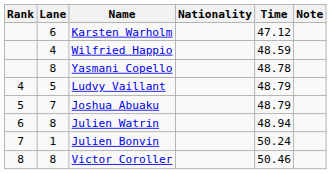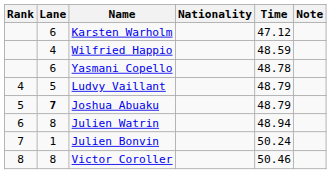 <table class="wikitable sortable" style="text-align:center">
 <tr>
 <th>Rank</th>
 <th>Lane</th>
 <th>Name</th>
 <th>Nationality</th>
 <th>Time</th>
 <th>Note</th>
 </tr>
 <tr>
 <td></td>
 <td>6</td>
 <td align=left><a href='#'>Karsten Warholm</a></td>
 <td align=left></td>
 <td>47.12</td>
 <td><strong></strong></td>
 </tr>
 <tr>
 <td></td>
 <td>4</td>
 <td align=left><a href='#'>Wilfried Happio</a></td>
 <td align=left></td>
 <td>48.59</td>
 <td></td>
 </tr>
 <tr>
 <td></td>
-<td>8</td>
+<td>6</td>
 <td align=left><a href='#'>Yasmani Copello</a></td>
 <td align=left></td>
 <td>48.78</td>
 <td></td>
 </tr>
 <tr>
 <td>4</td>
 <td>5</td>
 <td align=left><a href='#'>Ludvy Vaillant</a></td>
 <td align=left></td>
 <td>48.79</td>
 <td></td>
 </tr>
 <tr>
 <td>5</td>
-<td>7</td>
+<td><strong>7</strong></td>
 <td align=left><a href='#'>Joshua Abuaku</a></td>
 <td align=left></td>
 <td>48.79</td>
 <td></td>
 </tr>
 <tr>
 <td>6</td>
 <td>8</td>
 <td align=left><a href='#'>Julien Watrin</a></td>
 <td align=left></td>
 <td>48.94</td>
 <td></td>
 </tr>
 <tr>
 <td>7</td>
 <td>1</td>
 <td align=left><a href='#'>Julien Bonvin</a></td>
 <td align=left></td>
 <td>50.24</td>
 <td></td>
 </tr>
 <tr>
 <td>8</td>
 <td>8</td>
 <td align=left><a href='#'>Victor Coroller</a></td>
 <td align=left></td>
 <td>50.46</td>
 <td></td>
 </tr>
 </table>
